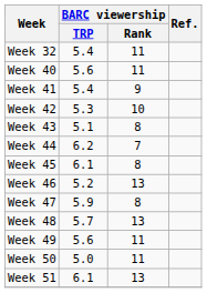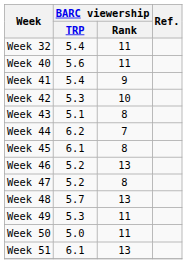 <table class="wikitable mw-collapsible mw-collapsed" style="text-align:center">
 <tr>
 <th rowspan="2">Week</th>
 <th colspan="2"><a href='#'>BARC</a> viewership</th>
 <th rowspan="2">Ref.</th>
 </tr>
 <tr>
 <th><a href='#'>TRP</a></th>
 <th>Rank</th>
 </tr>
 <tr>
 <td>Week 32</td>
 <td>5.4</td>
 <td>11</td>
 <td></td>
 </tr>
 <tr>
 <td>Week 40</td>
 <td>5.6</td>
 <td>11</td>
 <td></td>
 </tr>
 <tr>
 <td>Week 41</td>
 <td>5.4</td>
 <td>9</td>
 <td></td>
 </tr>
 <tr>
 <td>Week 42</td>
 <td>5.3</td>
 <td>10</td>
 <td></td>
 </tr>
 <tr>
 <td>Week 43</td>
 <td>5.1</td>
 <td>8</td>
 <td></td>
 </tr>
 <tr>
 <td>Week 44</td>
 <td>6.2</td>
 <td>7</td>
 <td></td>
 </tr>
 <tr>
 <td>Week 45</td>
 <td>6.1</td>
 <td>8</td>
 <td></td>
 </tr>
 <tr>
 <td>Week 46</td>
 <td>5.2</td>
 <td>13</td>
 <td></td>
 </tr>
 <tr>
 <td>Week 47</td>
-<td>5.9</td>
+<td>5.2</td>
 <td>8</td>
 <td></td>
 </tr>
 <tr>
 <td>Week 48</td>
 <td>5.7</td>
 <td>13</td>
 <td></td>
 </tr>
 <tr>
 <td>Week 49</td>
-<td>5.6</td>
+<td>5.3</td>
 <td>11</td>
 <td></td>
 </tr>
 <tr>
 <td>Week 50</td>
 <td>5.0</td>
 <td>11</td>
 <td></td>
 </tr>
 <tr>
 <td>Week 51</td>
 <td>6.1</td>
 <td>13</td>
 <td></td>
 </tr>
 <tr>
 </tr>
 </table>
